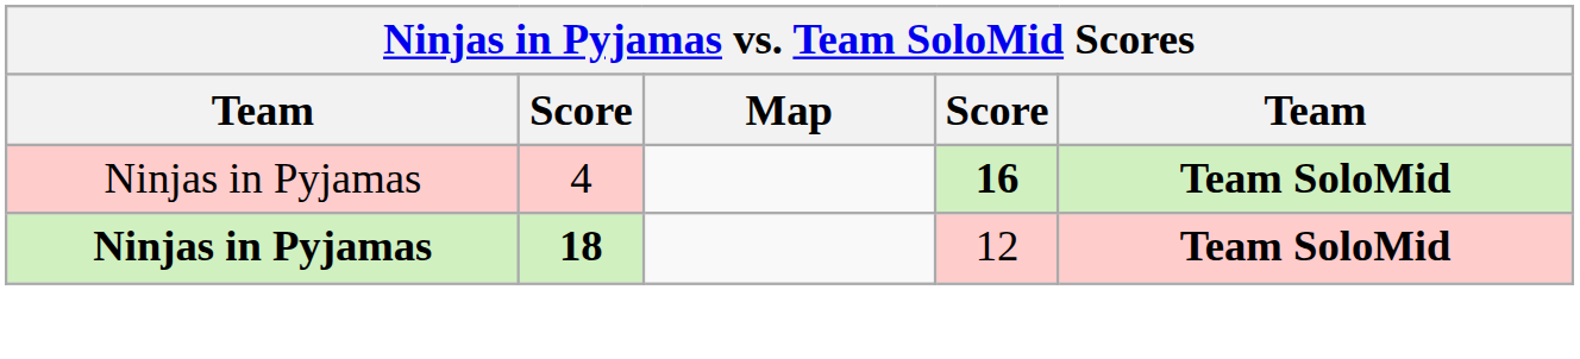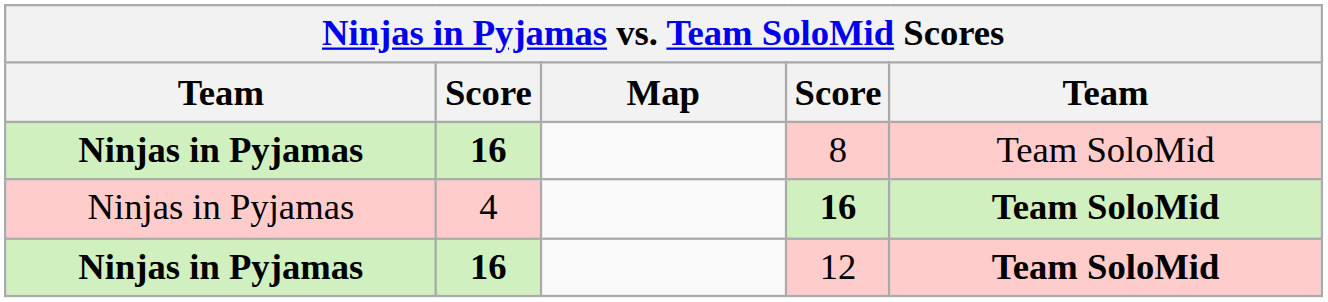 <table class="wikitable" style="text-align: center;">
 <tr>
 <th colspan=5><a href='#'>Ninjas in Pyjamas</a> vs.  <a href='#'>Team SoloMid</a> Scores</th>
 </tr>
 <tr>
 <th width="181px">Team</th>
 <th width="20px">Score</th>
 <th width="100px">Map</th>
 <th width="20px">Score</th>
 <th width="181px">Team</th>
 </tr>
 <tr>
+<td style="background: #D0F0C0;"><strong>Ninjas in Pyjamas</strong></td>
+<td style="background: #D0F0C0;"><strong>16</strong></td>
+<td></td>
+<td style="background: #FFCCCC;">8</td>
+<td style="background: #FFCCCC;">Team SoloMid</td>
+</tr>
+<tr>
 <td style="background: #FFCCCC;">Ninjas in Pyjamas</td>
 <td style="background: #FFCCCC;">4</td>
 <td></td>
 <td style="background: #D0F0C0;"><strong>16</strong></td>
 <td style="background: #D0F0C0;"><strong>Team SoloMid</strong></td>
 </tr>
 <tr>
 <td style="background: #D0F0C0;"><strong>Ninjas in Pyjamas</strong></td>
-<td style="background: #D0F0C0;"><strong>18</strong></td>
+<td style="background: #D0F0C0;"><strong>16</strong></td>
 <td></td>
 <td style="background: #FFCCCC;">12</td>
 <td style="background: #FFCCCC;"><strong>Team SoloMid</strong></td>
 </tr>
 </table>
